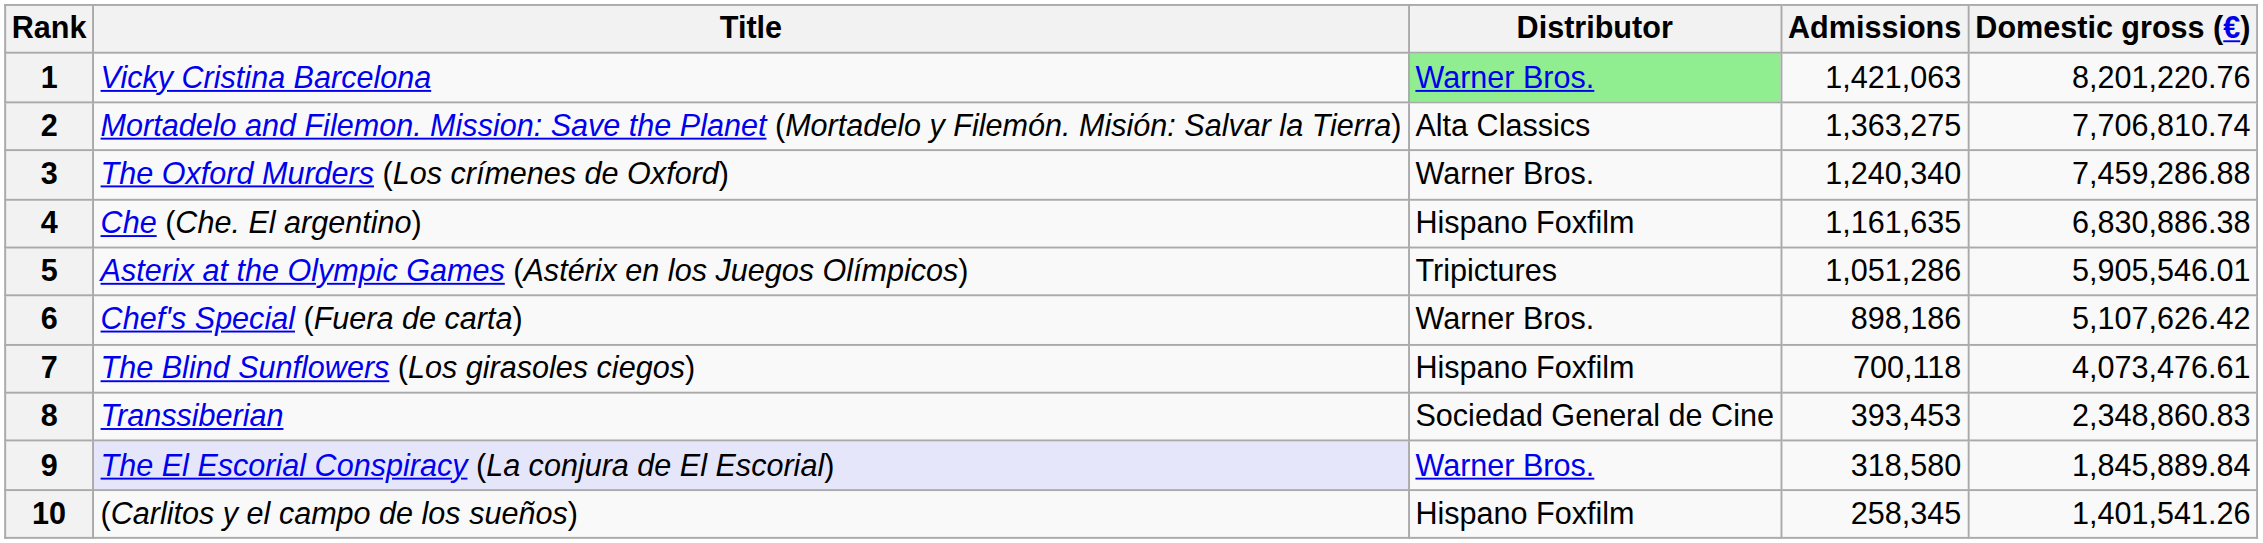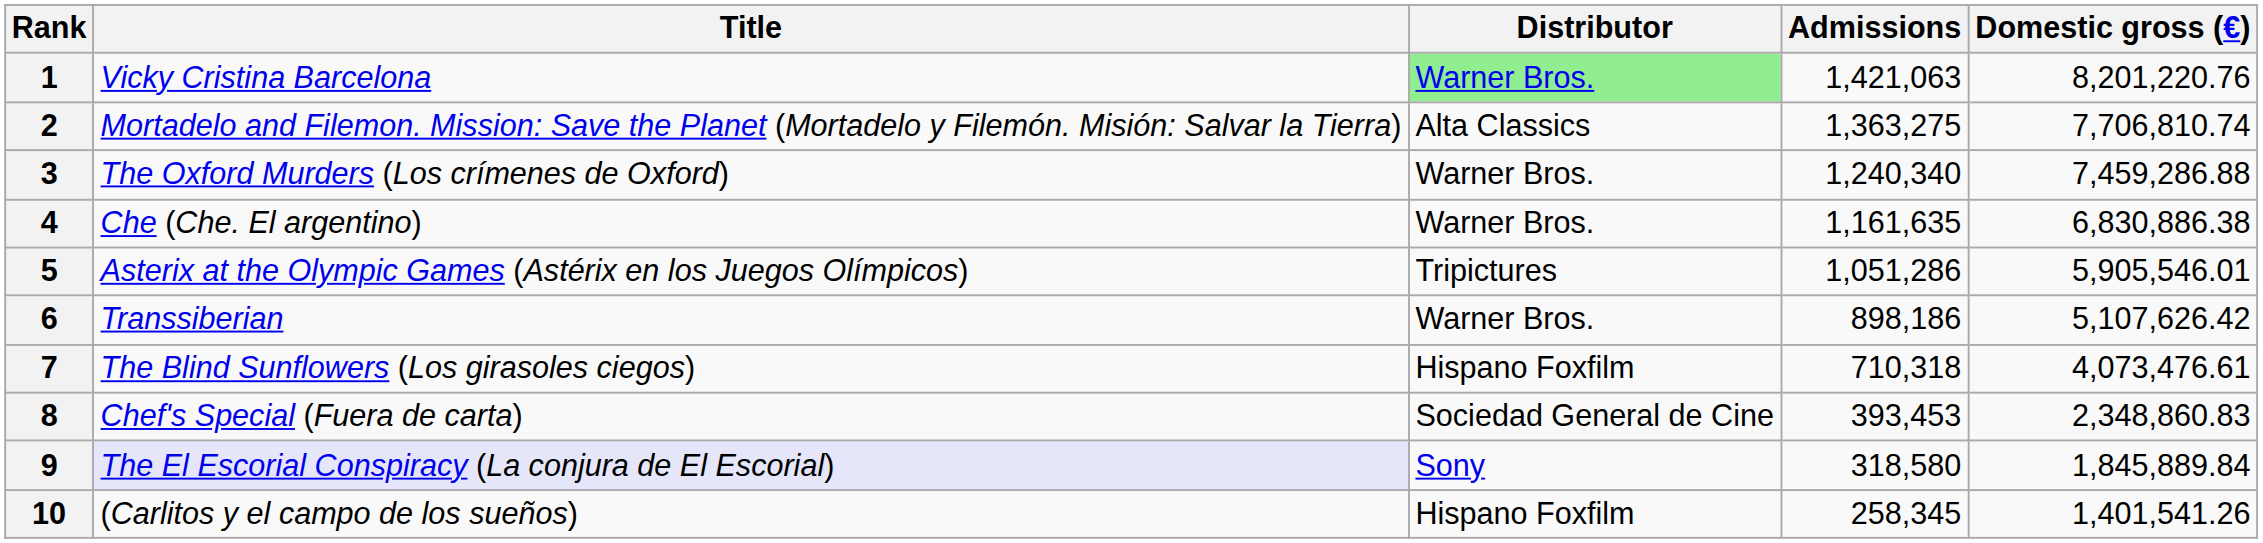 <table class="wikitable" style="margin:1em auto">
 <tr>
 <th>Rank</th>
 <th>Title</th>
 <th>Distributor</th>
 <th>Admissions</th>
 <th>Domestic gross (<a href='#'>€</a>)</th>
 </tr>
 <tr>
 <th align = "center">1</th>
 <td><em><a href='#'>Vicky Cristina Barcelona</a></em></td>
 <td style="background: lightgreen;"><a href='#'>Warner Bros.</a></td>
 <td align = "right">1,421,063</td>
 <td align = "right">8,201,220.76</td>
 </tr>
 <tr>
 <th align = "center">2</th>
 <td><em><a href='#'>Mortadelo and Filemon. Mission: Save the Planet</a></em> (<em>Mortadelo y Filemón. Misión: Salvar la Tierra</em>)</td>
 <td>Alta Classics</td>
 <td align = "right">1,363,275</td>
 <td align = "right">7,706,810.74</td>
 </tr>
 <tr>
 <th align = "center">3</th>
 <td><em><a href='#'>The Oxford Murders</a></em> (<em>Los crímenes de Oxford</em>)</td>
 <td>Warner Bros.</td>
 <td align = "right">1,240,340</td>
 <td align = "right">7,459,286.88</td>
 </tr>
 <tr>
 <th align = "center">4</th>
 <td><em><a href='#'>Che</a></em> (<em>Che. El argentino</em>)</td>
-<td>Hispano Foxfilm</td>
+<td>Warner Bros.</td>
 <td align = "right">1,161,635</td>
 <td align = "right">6,830,886.38</td>
 </tr>
 <tr>
 <th align = "center">5</th>
 <td><em><a href='#'>Asterix at the Olympic Games</a></em> (<em>Astérix en los Juegos Olímpicos</em>)</td>
 <td>Tripictures</td>
 <td align = "right">1,051,286</td>
 <td align = "right">5,905,546.01</td>
 </tr>
 <tr>
 <th align = "center">6</th>
-<td><em><a href='#'>Chef's Special</a></em> (<em>Fuera de carta</em>)</td>
+<td><em><a href='#'>Transsiberian</a></em></td>
 <td>Warner Bros.</td>
 <td align = "right">898,186</td>
 <td align = "right">5,107,626.42</td>
 </tr>
 <tr>
 <th align = "center">7</th>
 <td><em><a href='#'>The Blind Sunflowers</a></em> (<em>Los girasoles ciegos</em>)</td>
 <td>Hispano Foxfilm</td>
-<td align = "right">700,118</td>
+<td align = "right">710,318</td>
 <td align = "right">4,073,476.61</td>
 </tr>
 <tr>
 <th align = "center">8</th>
-<td><em><a href='#'>Transsiberian</a></em></td>
+<td><em><a href='#'>Chef's Special</a></em> (<em>Fuera de carta</em>)</td>
 <td>Sociedad General de Cine</td>
 <td align = "right">393,453</td>
 <td align = "right">2,348,860.83</td>
 </tr>
 <tr>
 <th align = "center">9</th>
 <td style="background: lavender;"><em><a href='#'>The El Escorial Conspiracy</a></em> (<em>La conjura de El Escorial</em>)</td>
-<td><a href='#'>Warner Bros.</a></td>
+<td><a href='#'>Sony</a></td>
 <td align = "right">318,580</td>
 <td align = "right">1,845,889.84</td>
 </tr>
 <tr>
 <th align = "center">10</th>
 <td><em></em> (<em>Carlitos y el campo de los sueños</em>)</td>
 <td>Hispano Foxfilm</td>
 <td align = "right">258,345</td>
 <td align = "right">1,401,541.26</td>
 </tr>
 </table>
